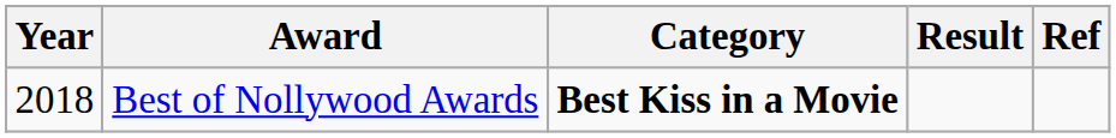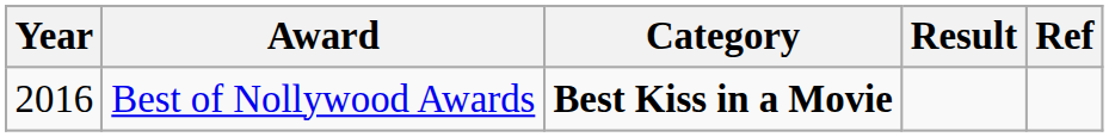 <table class="wikitable sortable">
 <tr>
 <th>Year</th>
 <th>Award</th>
 <th>Category</th>
 <th>Result</th>
 <th>Ref</th>
 </tr>
 <tr>
-<td>2018</td>
+<td>2016</td>
 <td><a href='#'>Best of Nollywood Awards</a></td>
 <td><strong>Best Kiss in a Movie</strong></td>
 <td></td>
 <td></td>
 </tr>
 </table>
